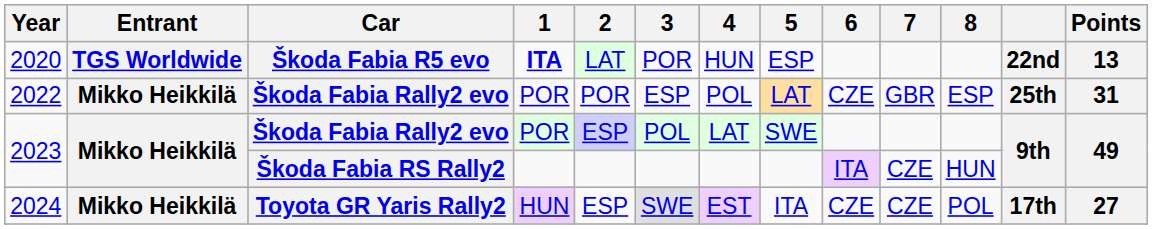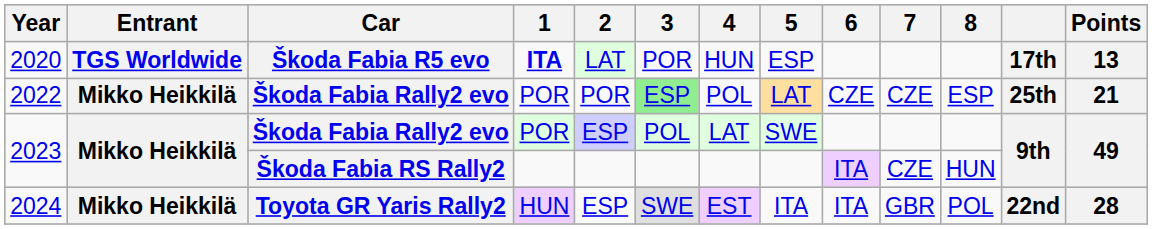 <table class="wikitable" style="text-align:center; font-size:90%">
 <tr>
 <th>Year</th>
 <th>Entrant</th>
 <th>Car</th>
 <th>1</th>
 <th>2</th>
 <th>3</th>
 <th>4</th>
 <th>5</th>
 <th>6</th>
 <th>7</th>
 <th>8</th>
 <th></th>
 <th>Points</th>
 </tr>
 <tr>
 <td><a href='#'>2020</a></td>
 <th><a href='#'>TGS Worldwide</a></th>
 <th><a href='#'>Škoda Fabia R5 evo</a></th>
 <td><strong><a href='#'>ITA</a></strong></td>
 <td style="background:#DFFFDF;"><a href='#'>LAT</a><br></td>
 <td><a href='#'>POR</a></td>
 <td><a href='#'>HUN</a></td>
 <td><a href='#'>ESP</a></td>
 <td></td>
 <td></td>
 <td></td>
-<th>22nd</th>
+<th>17th</th>
 <th>13</th>
 </tr>
 <tr>
 <td><a href='#'>2022</a></td>
 <th>Mikko Heikkilä</th>
 <th><a href='#'>Škoda Fabia Rally2 evo</a></th>
 <td><a href='#'>POR</a></td>
 <td><a href='#'>POR</a></td>
-<td><a href='#'>ESP</a></td>
+<td style="background: lightgreen;"><a href='#'>ESP</a></td>
 <td><a href='#'>POL</a></td>
 <td style="background:#FFDF9F;"><a href='#'>LAT</a><br></td>
 <td><a href='#'>CZE</a></td>
-<td><a href='#'>GBR</a></td>
+<td><a href='#'>CZE</a></td>
 <td><a href='#'>ESP</a></td>
 <th>25th</th>
-<th>31</th>
+<th>21</th>
 </tr>
 <tr>
 <td rowspan="2"><a href='#'>2023</a></td>
 <th rowspan="2">Mikko Heikkilä</th>
 <th><a href='#'>Škoda Fabia Rally2 evo</a></th>
 <td style="background:#DFFFDF;"><a href='#'>POR</a><br></td>
 <td style="background:#CFCFFF;"><a href='#'>ESP</a><br></td>
 <td style="background:#DFFFDF;"><a href='#'>POL</a><br></td>
 <td style="background:#DFFFDF;"><a href='#'>LAT</a><br></td>
 <td style="background:#DFFFDF;"><a href='#'>SWE</a><br></td>
 <td></td>
 <td></td>
 <td></td>
 <th rowspan="2">9th</th>
 <th rowspan="2">49</th>
 </tr>
 <tr>
 <th><a href='#'>Škoda Fabia RS Rally2</a></th>
 <td></td>
 <td></td>
 <td></td>
 <td></td>
 <td></td>
 <td style="background:#EFCFFF;"><a href='#'>ITA</a><br></td>
 <td><a href='#'>CZE</a></td>
 <td><a href='#'>HUN</a></td>
 </tr>
 <tr>
 <td><a href='#'>2024</a></td>
 <th>Mikko Heikkilä</th>
 <th><a href='#'>Toyota GR Yaris Rally2</a></th>
 <td style="background:#EFCFFF;"><a href='#'>HUN</a><br></td>
 <td><a href='#'>ESP</a></td>
 <td style="background:#DFDFDF;"><a href='#'>SWE</a><br></td>
 <td style="background:#EFCFFF;"><a href='#'>EST</a><br></td>
 <td><a href='#'>ITA</a></td>
-<td><a href='#'>CZE</a></td>
-<td><a href='#'>CZE</a></td>
+<td><a href='#'>ITA</a></td>
+<td><a href='#'>GBR</a></td>
 <td><a href='#'>POL</a></td>
-<th>17th</th>
-<th>27</th>
+<th>22nd</th>
+<th>28</th>
 </tr>
 </table>
